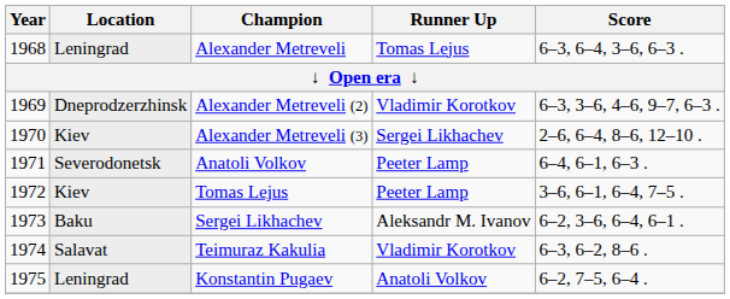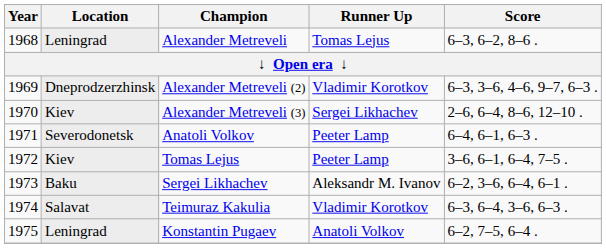 <table class="wikitable sortable">
 <tr>
 <th>Year</th>
 <th>Location</th>
 <th>Champion</th>
 <th>Runner Up</th>
 <th>Score</th>
 </tr>
 <tr>
 <td>1968</td>
 <td style="background:#ededed">Leningrad</td>
 <td> <a href='#'>Alexander Metreveli</a></td>
 <td> <a href='#'>Tomas Lejus</a></td>
-<td>6–3, 6–4, 3–6, 6–3 .</td>
+<td>6–3, 6–2, 8–6 .</td>
 </tr>
 <tr>
 <th colspan=5 align=center>↓  <a href='#'>Open era</a>  ↓</th>
 </tr>
 <tr>
 <td>1969</td>
 <td style="background:#ededed">Dneprodzerzhinsk</td>
 <td> <a href='#'>Alexander Metreveli</a> <small>(2)</small></td>
 <td> <a href='#'>Vladimir Korotkov</a></td>
 <td>6–3, 3–6, 4–6, 9–7, 6–3 .</td>
 </tr>
 <tr>
 <td>1970</td>
 <td style="background:#ededed">Kiev</td>
 <td> <a href='#'>Alexander Metreveli</a>  <small>(3)</small></td>
 <td> <a href='#'>Sergei Likhachev</a></td>
 <td>2–6, 6–4, 8–6, 12–10 .</td>
 </tr>
 <tr>
 <td>1971</td>
 <td style="background:#ededed">Severodonetsk</td>
 <td> <a href='#'>Anatoli Volkov</a></td>
 <td> <a href='#'>Peeter Lamp</a></td>
 <td>6–4, 6–1, 6–3 .</td>
 </tr>
 <tr>
 <td>1972</td>
 <td style="background:#ededed">Kiev</td>
 <td> <a href='#'>Tomas Lejus</a></td>
 <td> <a href='#'>Peeter Lamp</a></td>
 <td>3–6, 6–1, 6–4, 7–5 .</td>
 </tr>
 <tr>
 <td>1973</td>
 <td style="background:#ededed">Baku</td>
 <td> <a href='#'>Sergei Likhachev</a></td>
 <td> Aleksandr M. Ivanov</td>
 <td>6–2, 3–6, 6–4, 6–1 .</td>
 </tr>
 <tr>
 <td>1974</td>
 <td style="background:#ededed">Salavat</td>
 <td> <a href='#'>Teimuraz Kakulia</a></td>
 <td> <a href='#'>Vladimir Korotkov</a></td>
-<td>6–3, 6–2, 8–6 .</td>
+<td>6–3, 6–4, 3–6, 6–3 .</td>
 </tr>
 <tr>
 <td>1975</td>
 <td style="background:#ededed">Leningrad</td>
 <td> <a href='#'>Konstantin Pugaev</a></td>
 <td> <a href='#'>Anatoli Volkov</a></td>
 <td>6–2, 7–5, 6–4 .</td>
 </tr>
 <tr>
 </tr>
 </table>
